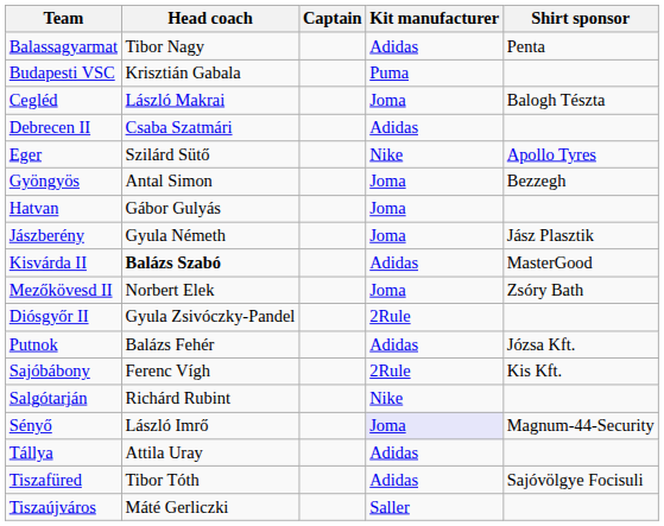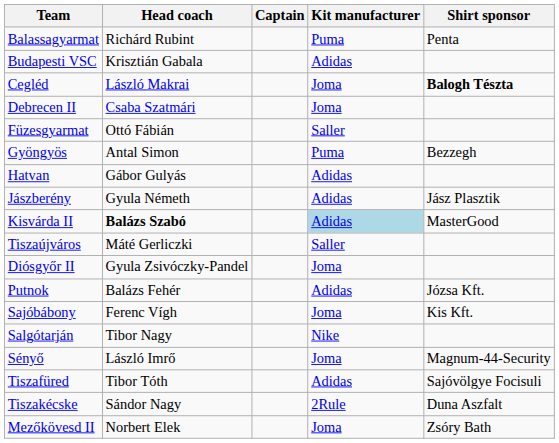 <table class="wikitable sortable" style="text-align: left;">
 <tr>
 <th>Team</th>
 <th>Head coach</th>
 <th>Captain</th>
 <th>Kit manufacturer</th>
 <th>Shirt sponsor</th>
 </tr>
 <tr>
 <td><a href='#'>Balassagyarmat</a></td>
-<td> Tibor Nagy</td>
+<td> Richárd Rubint</td>
 <td></td>
-<td><a href='#'>Adidas</a></td>
+<td><a href='#'>Puma</a></td>
 <td>Penta</td>
 </tr>
 <tr>
 <td><a href='#'>Budapesti VSC</a></td>
 <td> Krisztián Gabala</td>
 <td></td>
-<td><a href='#'>Puma</a></td>
+<td><a href='#'>Adidas</a></td>
 <td></td>
 </tr>
 <tr>
 <td><a href='#'>Cegléd</a></td>
 <td> <a href='#'>László Makrai</a></td>
 <td></td>
 <td><a href='#'>Joma</a></td>
-<td>Balogh Tészta</td>
+<td><strong>Balogh Tészta</strong></td>
 </tr>
 <tr>
 <td><a href='#'>Debrecen II</a></td>
 <td> <a href='#'>Csaba Szatmári</a></td>
 <td></td>
-<td><a href='#'>Adidas</a></td>
+<td><a href='#'>Joma</a></td>
 <td></td>
 </tr>
 <tr>
-<td><a href='#'>Eger</a></td>
-<td> Szilárd Sütő</td>
+<td><a href='#'>Füzesgyarmat</a></td>
+<td> Ottó Fábián</td>
 <td></td>
-<td><a href='#'>Nike</a></td>
-<td><a href='#'>Apollo Tyres</a></td>
+<td><a href='#'>Saller</a></td>
+<td></td>
 </tr>
 <tr>
 <td><a href='#'>Gyöngyös</a></td>
 <td> Antal Simon</td>
 <td></td>
-<td><a href='#'>Joma</a></td>
+<td><a href='#'>Puma</a></td>
 <td>Bezzegh</td>
 </tr>
 <tr>
 <td><a href='#'>Hatvan</a></td>
 <td> Gábor Gulyás</td>
 <td></td>
-<td><a href='#'>Joma</a></td>
+<td><a href='#'>Adidas</a></td>
 <td></td>
 </tr>
 <tr>
 <td><a href='#'>Jászberény</a></td>
 <td> Gyula Németh</td>
 <td></td>
-<td><a href='#'>Joma</a></td>
+<td><a href='#'>Adidas</a></td>
 <td>Jász Plasztik</td>
 </tr>
 <tr>
 <td><a href='#'>Kisvárda II</a></td>
 <td><strong> Balázs Szabó</strong></td>
 <td></td>
-<td><a href='#'>Adidas</a></td>
+<td style="background: lightblue;"><a href='#'>Adidas</a></td>
 <td>MasterGood</td>
 </tr>
 <tr>
-<td><a href='#'>Mezőkövesd II</a></td>
-<td> Norbert Elek</td>
+<td><a href='#'>Tiszaújváros</a></td>
+<td> Máté Gerliczki</td>
 <td></td>
-<td><a href='#'>Joma</a></td>
-<td>Zsóry Bath</td>
+<td><a href='#'>Saller</a></td>
+<td></td>
 </tr>
 <tr>
 <td><a href='#'>Diósgyőr II</a></td>
 <td> Gyula Zsivóczky-Pandel</td>
 <td></td>
-<td><a href='#'>2Rule</a></td>
+<td><a href='#'>Joma</a></td>
 <td></td>
 </tr>
 <tr>
 <td><a href='#'>Putnok</a></td>
 <td> Balázs Fehér</td>
 <td></td>
 <td><a href='#'>Adidas</a></td>
 <td>Józsa Kft.</td>
 </tr>
 <tr>
 <td><a href='#'>Sajóbábony</a></td>
 <td> Ferenc Vígh</td>
 <td></td>
-<td><a href='#'>2Rule</a></td>
+<td><a href='#'>Joma</a></td>
 <td>Kis Kft.</td>
 </tr>
 <tr>
 <td><a href='#'>Salgótarján</a></td>
-<td> Richárd Rubint</td>
+<td> Tibor Nagy</td>
 <td></td>
 <td><a href='#'>Nike</a></td>
 <td></td>
 </tr>
 <tr>
 <td><a href='#'>Sényő</a></td>
 <td> László Imrő</td>
 <td></td>
-<td style="background: lavender;"><a href='#'>Joma</a></td>
+<td><a href='#'>Joma</a></td>
 <td>Magnum-44-Security</td>
-</tr>
-<tr>
-<td><a href='#'>Tállya</a></td>
-<td> Attila Uray</td>
-<td></td>
-<td><a href='#'>Adidas</a></td>
-<td></td>
 </tr>
 <tr>
 <td><a href='#'>Tiszafüred</a></td>
 <td> Tibor Tóth</td>
 <td></td>
 <td><a href='#'>Adidas</a></td>
 <td>Sajóvölgye Focisuli</td>
 </tr>
 <tr>
-<td><a href='#'>Tiszaújváros</a></td>
-<td> Máté Gerliczki</td>
+<td><a href='#'>Tiszakécske</a></td>
+<td> Sándor Nagy</td>
 <td></td>
-<td><a href='#'>Saller</a></td>
+<td><a href='#'>2Rule</a></td>
+<td>Duna Aszfalt</td>
+</tr>
+<tr>
+<td><a href='#'>Mezőkövesd II</a></td>
+<td> Norbert Elek</td>
 <td></td>
+<td><a href='#'>Joma</a></td>
+<td>Zsóry Bath</td>
 </tr>
 </table>
